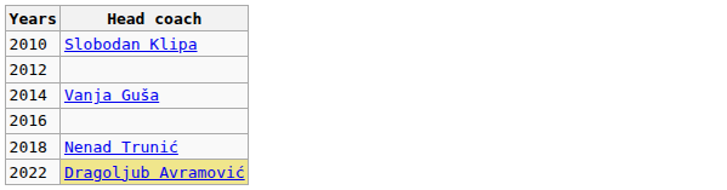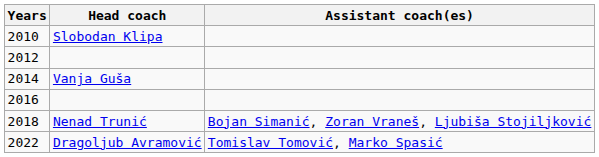 <table class="wikitable">
 <tr>
 <th>Years</th>
 <th>Head coach</th>
+<th>Assistant coach(es)</th>
 </tr>
 <tr>
 <td>2010</td>
 <td><a href='#'>Slobodan Klipa</a></td>
+<td></td>
 </tr>
 <tr>
 <td>2012</td>
+<td></td>
 <td></td>
 </tr>
 <tr>
 <td>2014</td>
 <td><a href='#'>Vanja Guša</a></td>
+<td></td>
 </tr>
 <tr>
 <td>2016</td>
+<td></td>
 <td></td>
 </tr>
 <tr>
 <td>2018</td>
 <td><a href='#'>Nenad Trunić</a></td>
+<td><a href='#'>Bojan Simanić</a>, <a href='#'>Zoran Vraneš</a>, <a href='#'>Ljubiša Stojiljković</a></td>
 </tr>
 <tr>
 <td>2022</td>
-<td style="background: khaki;"><a href='#'>Dragoljub Avramović</a></td>
+<td><a href='#'>Dragoljub Avramović</a></td>
+<td><a href='#'>Tomislav Tomović</a>, <a href='#'>Marko Spasić</a></td>
 </tr>
 </table>
